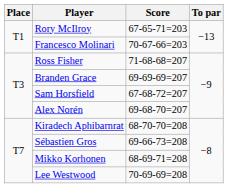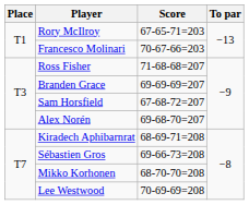 <table class="wikitable">
 <tr>
 <th>Place</th>
 <th>Player</th>
 <th>Score</th>
 <th>To par</th>
 </tr>
 <tr>
 <td rowspan=2 align=center>T1</td>
 <td> <a href='#'>Rory McIlroy</a></td>
 <td>67-65-71=203</td>
 <td rowspan=2 align=center>−13</td>
 </tr>
 <tr>
 <td> <a href='#'>Francesco Molinari</a></td>
 <td>70-67-66=203</td>
 </tr>
 <tr>
 <td rowspan=4 align=center>T3</td>
 <td> <a href='#'>Ross Fisher</a></td>
 <td>71-68-68=207</td>
 <td rowspan=4 align=center>−9</td>
 </tr>
 <tr>
 <td> <a href='#'>Branden Grace</a></td>
 <td>69-69-69=207</td>
 </tr>
 <tr>
 <td> <a href='#'>Sam Horsfield</a></td>
 <td>67-68-72=207</td>
 </tr>
 <tr>
 <td> <a href='#'>Alex Norén</a></td>
 <td>69-68-70=207</td>
 </tr>
 <tr>
 <td rowspan=4 align=center>T7</td>
 <td> <a href='#'>Kiradech Aphibarnrat</a></td>
-<td>68-70-70=208</td>
+<td>68-69-71=208</td>
 <td rowspan=4 align=center>−8</td>
 </tr>
 <tr>
 <td> <a href='#'>Sébastien Gros</a></td>
 <td>69-66-73=208</td>
 </tr>
 <tr>
 <td> <a href='#'>Mikko Korhonen</a></td>
-<td>68-69-71=208</td>
+<td>68-70-70=208</td>
 </tr>
 <tr>
 <td> <a href='#'>Lee Westwood</a></td>
 <td>70-69-69=208</td>
 </tr>
 </table>
